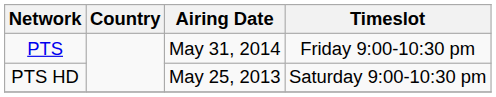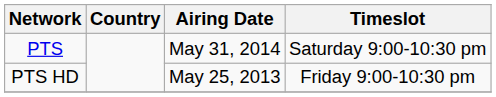 <table class="wikitable" style="text-align:center">
 <tr>
 <th>Network</th>
 <th>Country</th>
 <th>Airing Date</th>
 <th>Timeslot</th>
 </tr>
 <tr>
 <td><a href='#'>PTS</a></td>
 <td rowspan=2></td>
 <td>May 31, 2014</td>
-<td>Friday 9:00-10:30 pm</td>
+<td>Saturday 9:00-10:30 pm</td>
 </tr>
 <tr>
 <td>PTS HD</td>
 <td>May 25, 2013</td>
-<td>Saturday 9:00-10:30 pm</td>
+<td>Friday 9:00-10:30 pm</td>
 </tr>
 <tr>
 </tr>
 </table>
